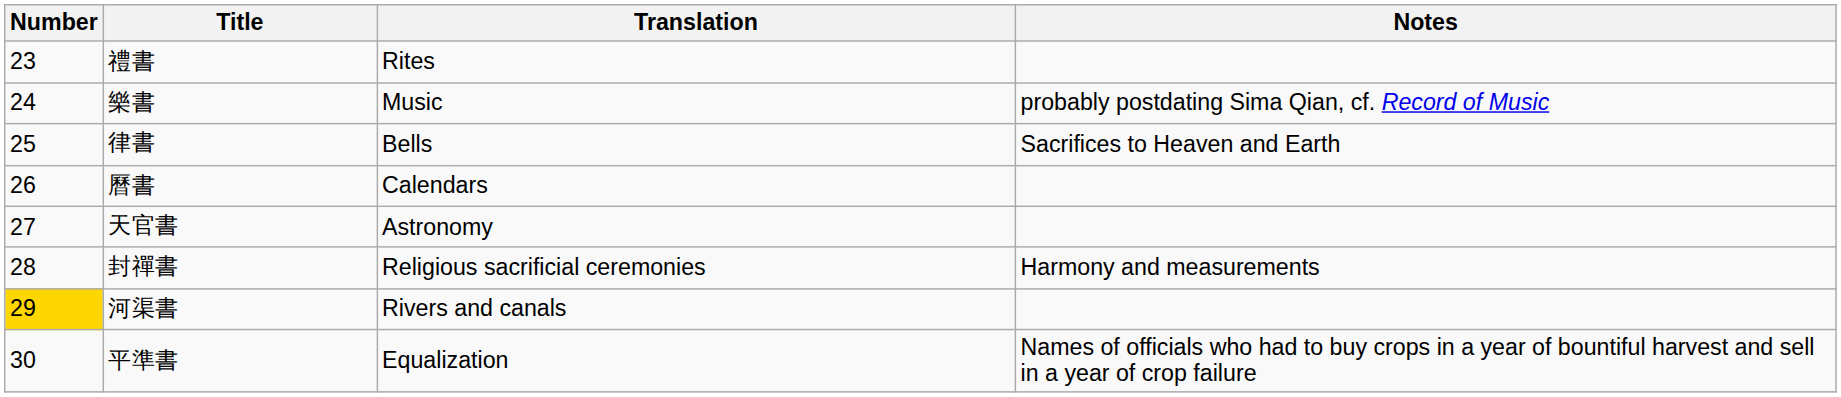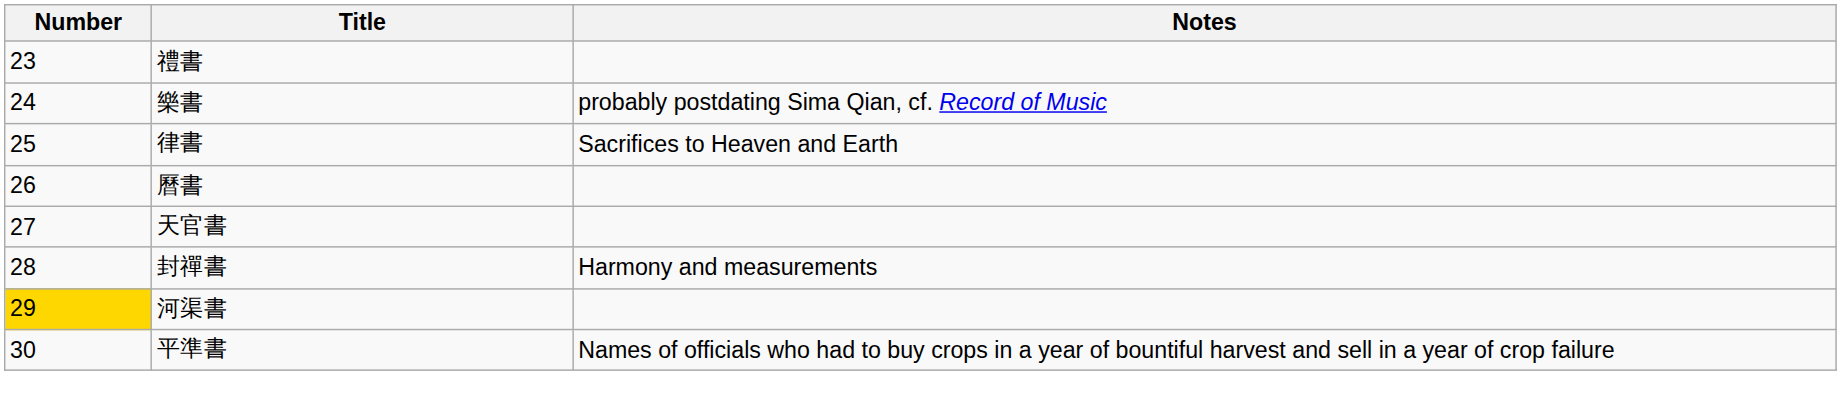 <table class="wikitable" width=100%>
 <tr>
 <th width=5%>Number</th>
 <th width=15%>Title</th>
-<th width=35%>Translation</th>
 <th width=45%>Notes</th>
 </tr>
 <tr>
 <td>23</td>
 <td>禮書</td>
-<td>Rites</td>
 <td></td>
 </tr>
 <tr>
 <td>24</td>
 <td>樂書</td>
-<td>Music</td>
 <td>probably postdating Sima Qian, cf. <em><a href='#'>Record of Music</a></em></td>
 </tr>
 <tr>
 <td>25</td>
 <td>律書</td>
-<td>Bells</td>
 <td>Sacrifices to Heaven and Earth</td>
 </tr>
 <tr>
 <td>26</td>
 <td>曆書</td>
-<td>Calendars</td>
 <td></td>
 </tr>
 <tr>
 <td>27</td>
 <td>天官書</td>
-<td>Astronomy</td>
 <td></td>
 </tr>
 <tr>
 <td>28</td>
 <td>封禪書</td>
-<td>Religious sacrificial ceremonies</td>
 <td>Harmony and measurements</td>
 </tr>
 <tr>
 <td style="background: gold;">29</td>
 <td>河渠書</td>
-<td>Rivers and canals</td>
 <td></td>
 </tr>
 <tr>
 <td>30</td>
 <td>平準書</td>
-<td>Equalization</td>
 <td>Names of officials who had to buy crops in a year of bountiful harvest and sell in a year of crop failure</td>
 </tr>
 </table>
